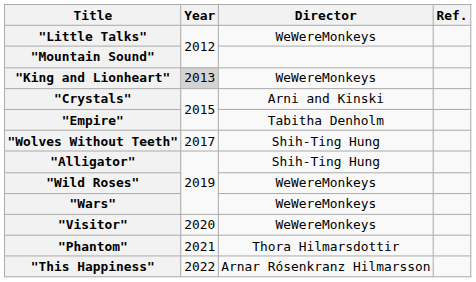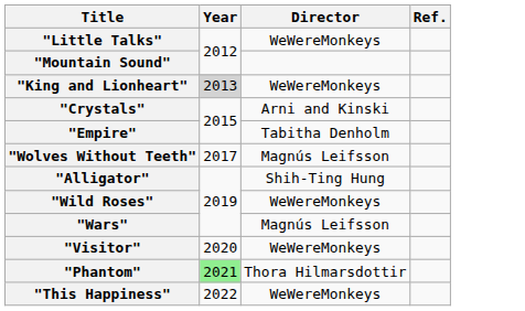 <table class="wikitable plainrowheaders" style="text-align:center;">
 <tr>
 <th scope="col">Title</th>
 <th scope="col">Year</th>
 <th scope="col">Director</th>
 <th scope="col">Ref.</th>
 </tr>
 <tr>
 <th scope="row">"Little Talks"</th>
 <td rowspan="2">2012</td>
 <td>WeWereMonkeys</td>
 <td></td>
 </tr>
 <tr>
 <th scope="row">"Mountain Sound"</th>
 <td></td>
 <td></td>
 </tr>
 <tr>
 <th scope="row">"King and Lionheart"</th>
 <td style="background: lightgrey;">2013</td>
 <td>WeWereMonkeys</td>
 <td></td>
 </tr>
 <tr>
 <th scope="row">"Crystals"</th>
 <td rowspan="2">2015</td>
 <td>Arni and Kinski</td>
 <td></td>
 </tr>
 <tr>
 <th scope="row">"Empire"</th>
 <td>Tabitha Denholm</td>
 <td></td>
 </tr>
 <tr>
 <th scope="row">"Wolves Without Teeth"</th>
 <td>2017</td>
-<td>Shih-Ting Hung</td>
+<td>Magnús Leifsson</td>
 <td></td>
 </tr>
 <tr>
 <th scope="row">"Alligator"</th>
 <td rowspan="3">2019</td>
 <td>Shih-Ting Hung</td>
 <td></td>
 </tr>
 <tr>
 <th scope="row">"Wild Roses"</th>
 <td>WeWereMonkeys</td>
 <td></td>
 </tr>
 <tr>
 <th scope="row">"Wars"</th>
-<td>WeWereMonkeys</td>
+<td>Magnús Leifsson</td>
 <td></td>
 </tr>
 <tr>
 <th scope="row">"Visitor"</th>
 <td>2020</td>
 <td>WeWereMonkeys</td>
 <td></td>
 </tr>
 <tr>
 <th scope="row">"Phantom"</th>
-<td>2021</td>
+<td style="background: lightgreen;">2021</td>
 <td>Thora Hilmarsdottir</td>
 <td></td>
 </tr>
 <tr>
 <th scope="row">"This Happiness"</th>
 <td>2022</td>
-<td>Arnar Rósenkranz Hilmarsson</td>
+<td>WeWereMonkeys</td>
 <td></td>
 </tr>
 </table>
